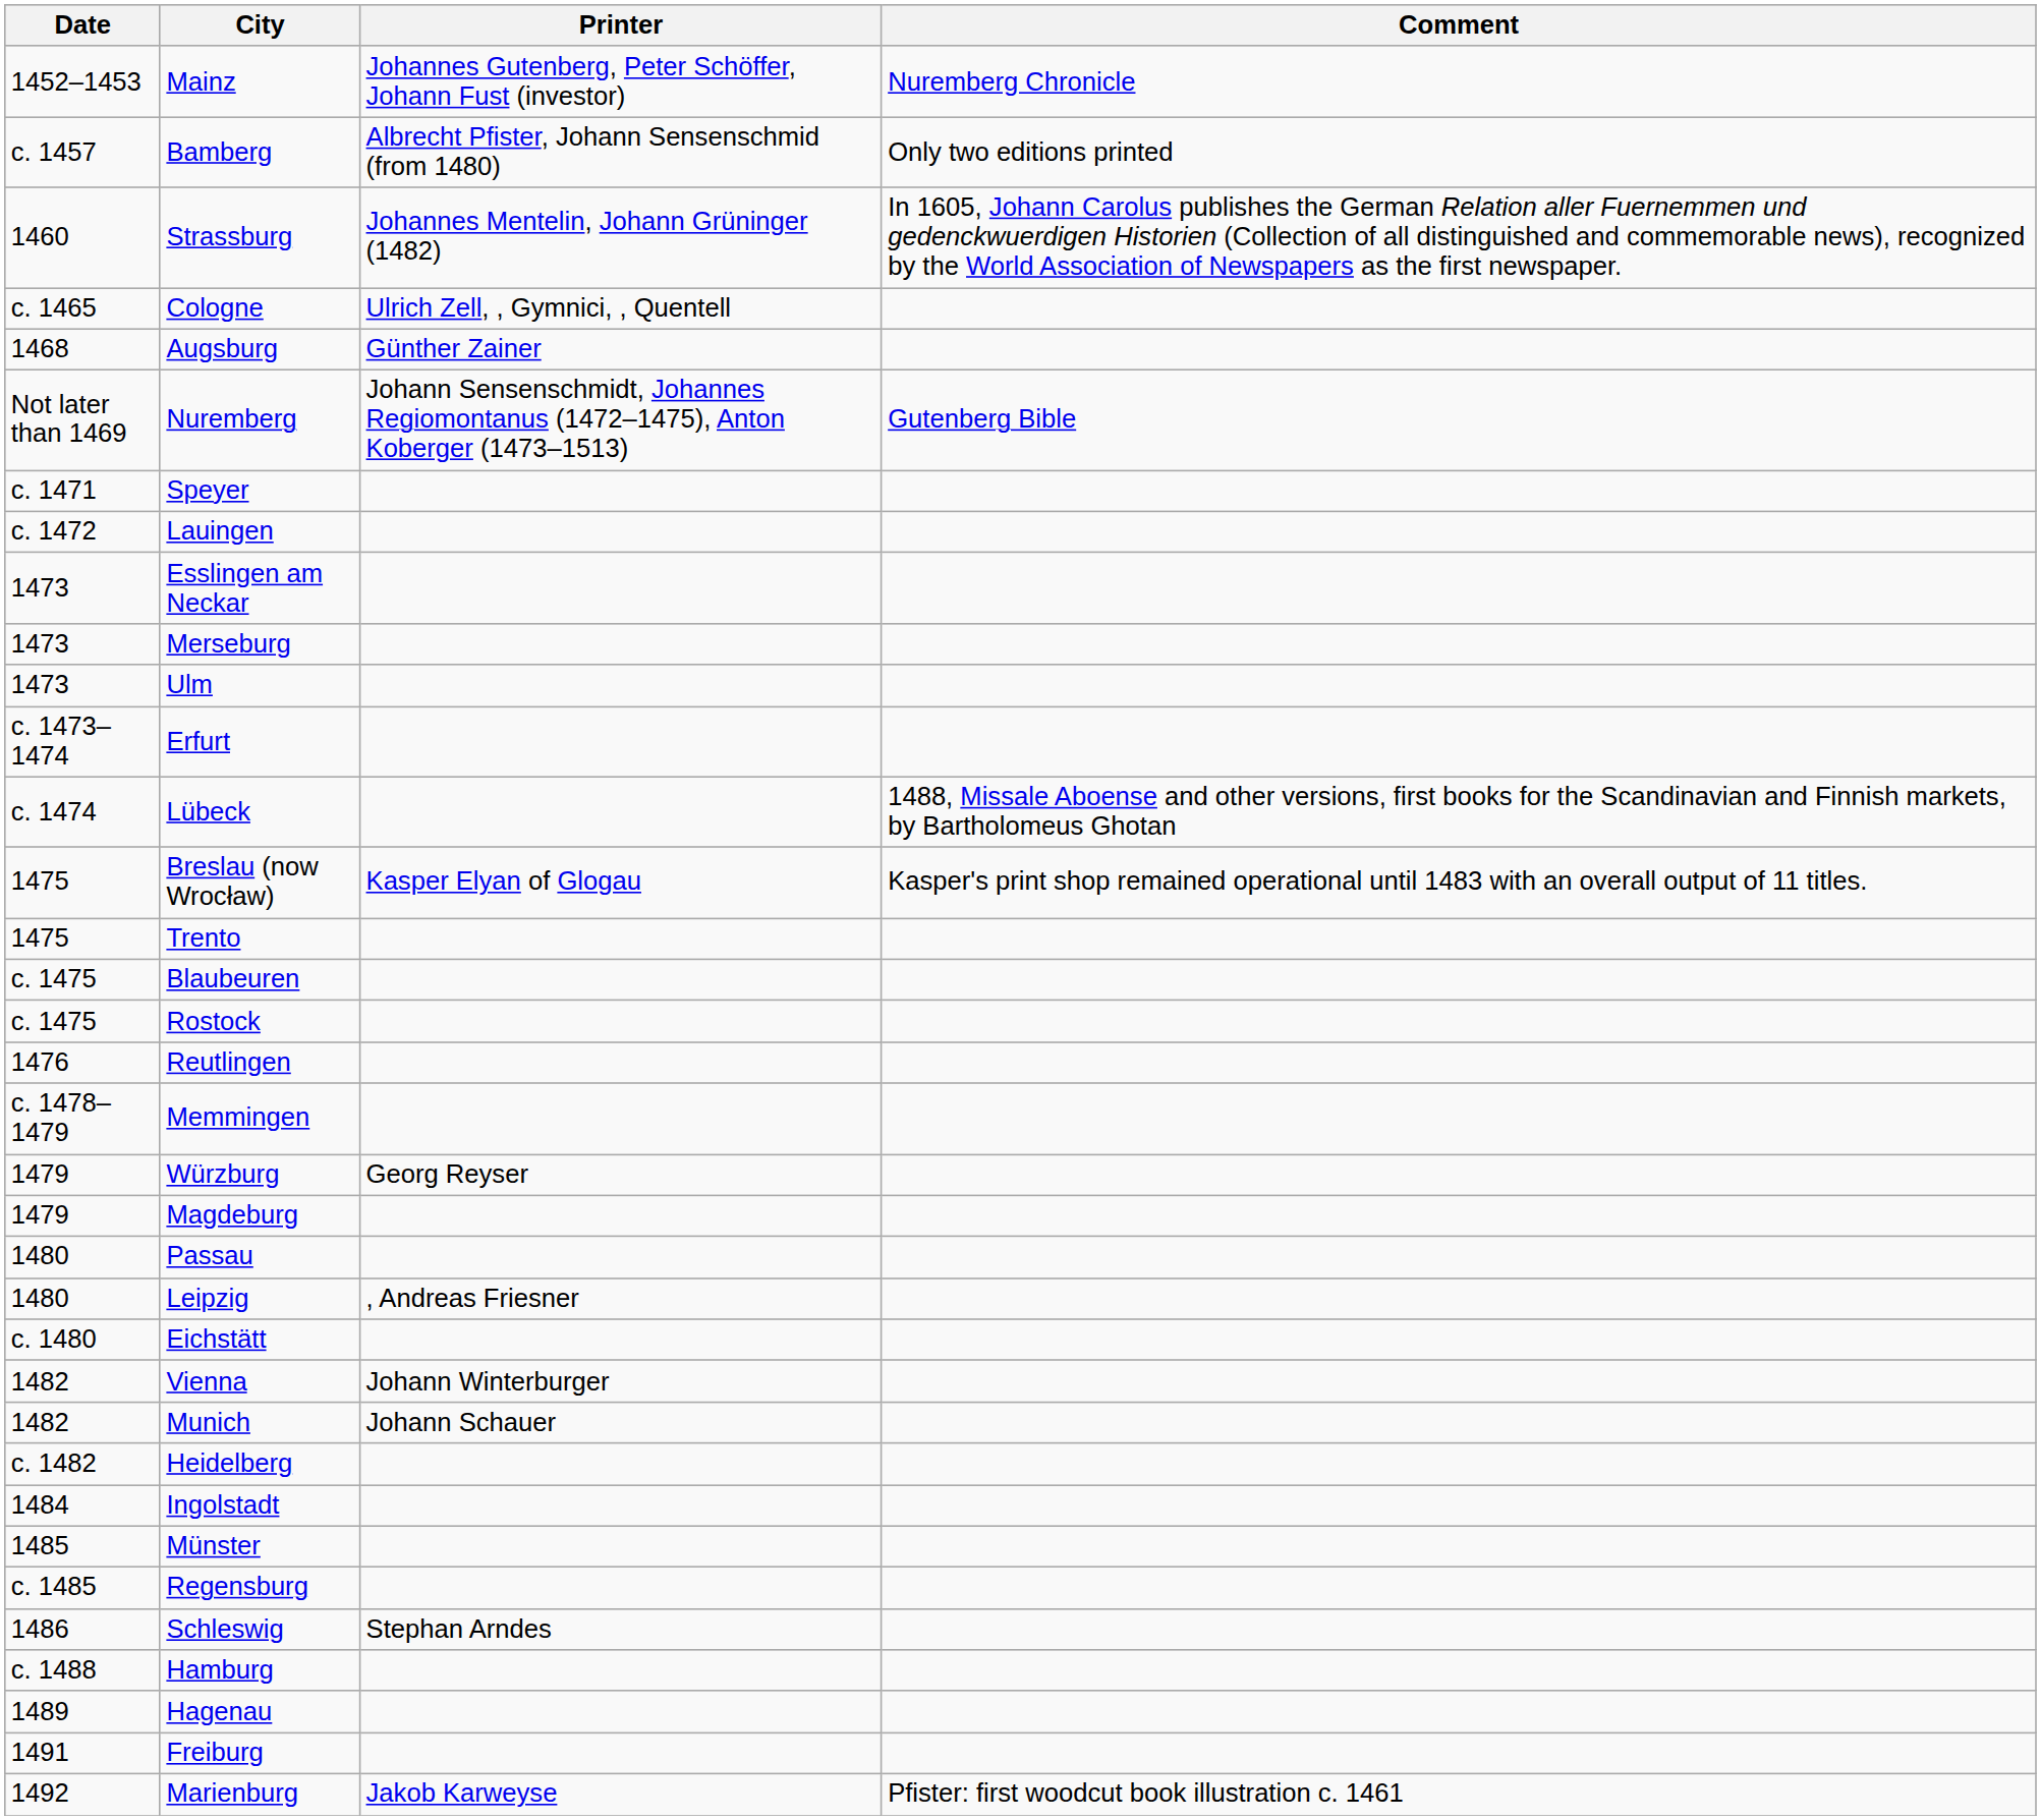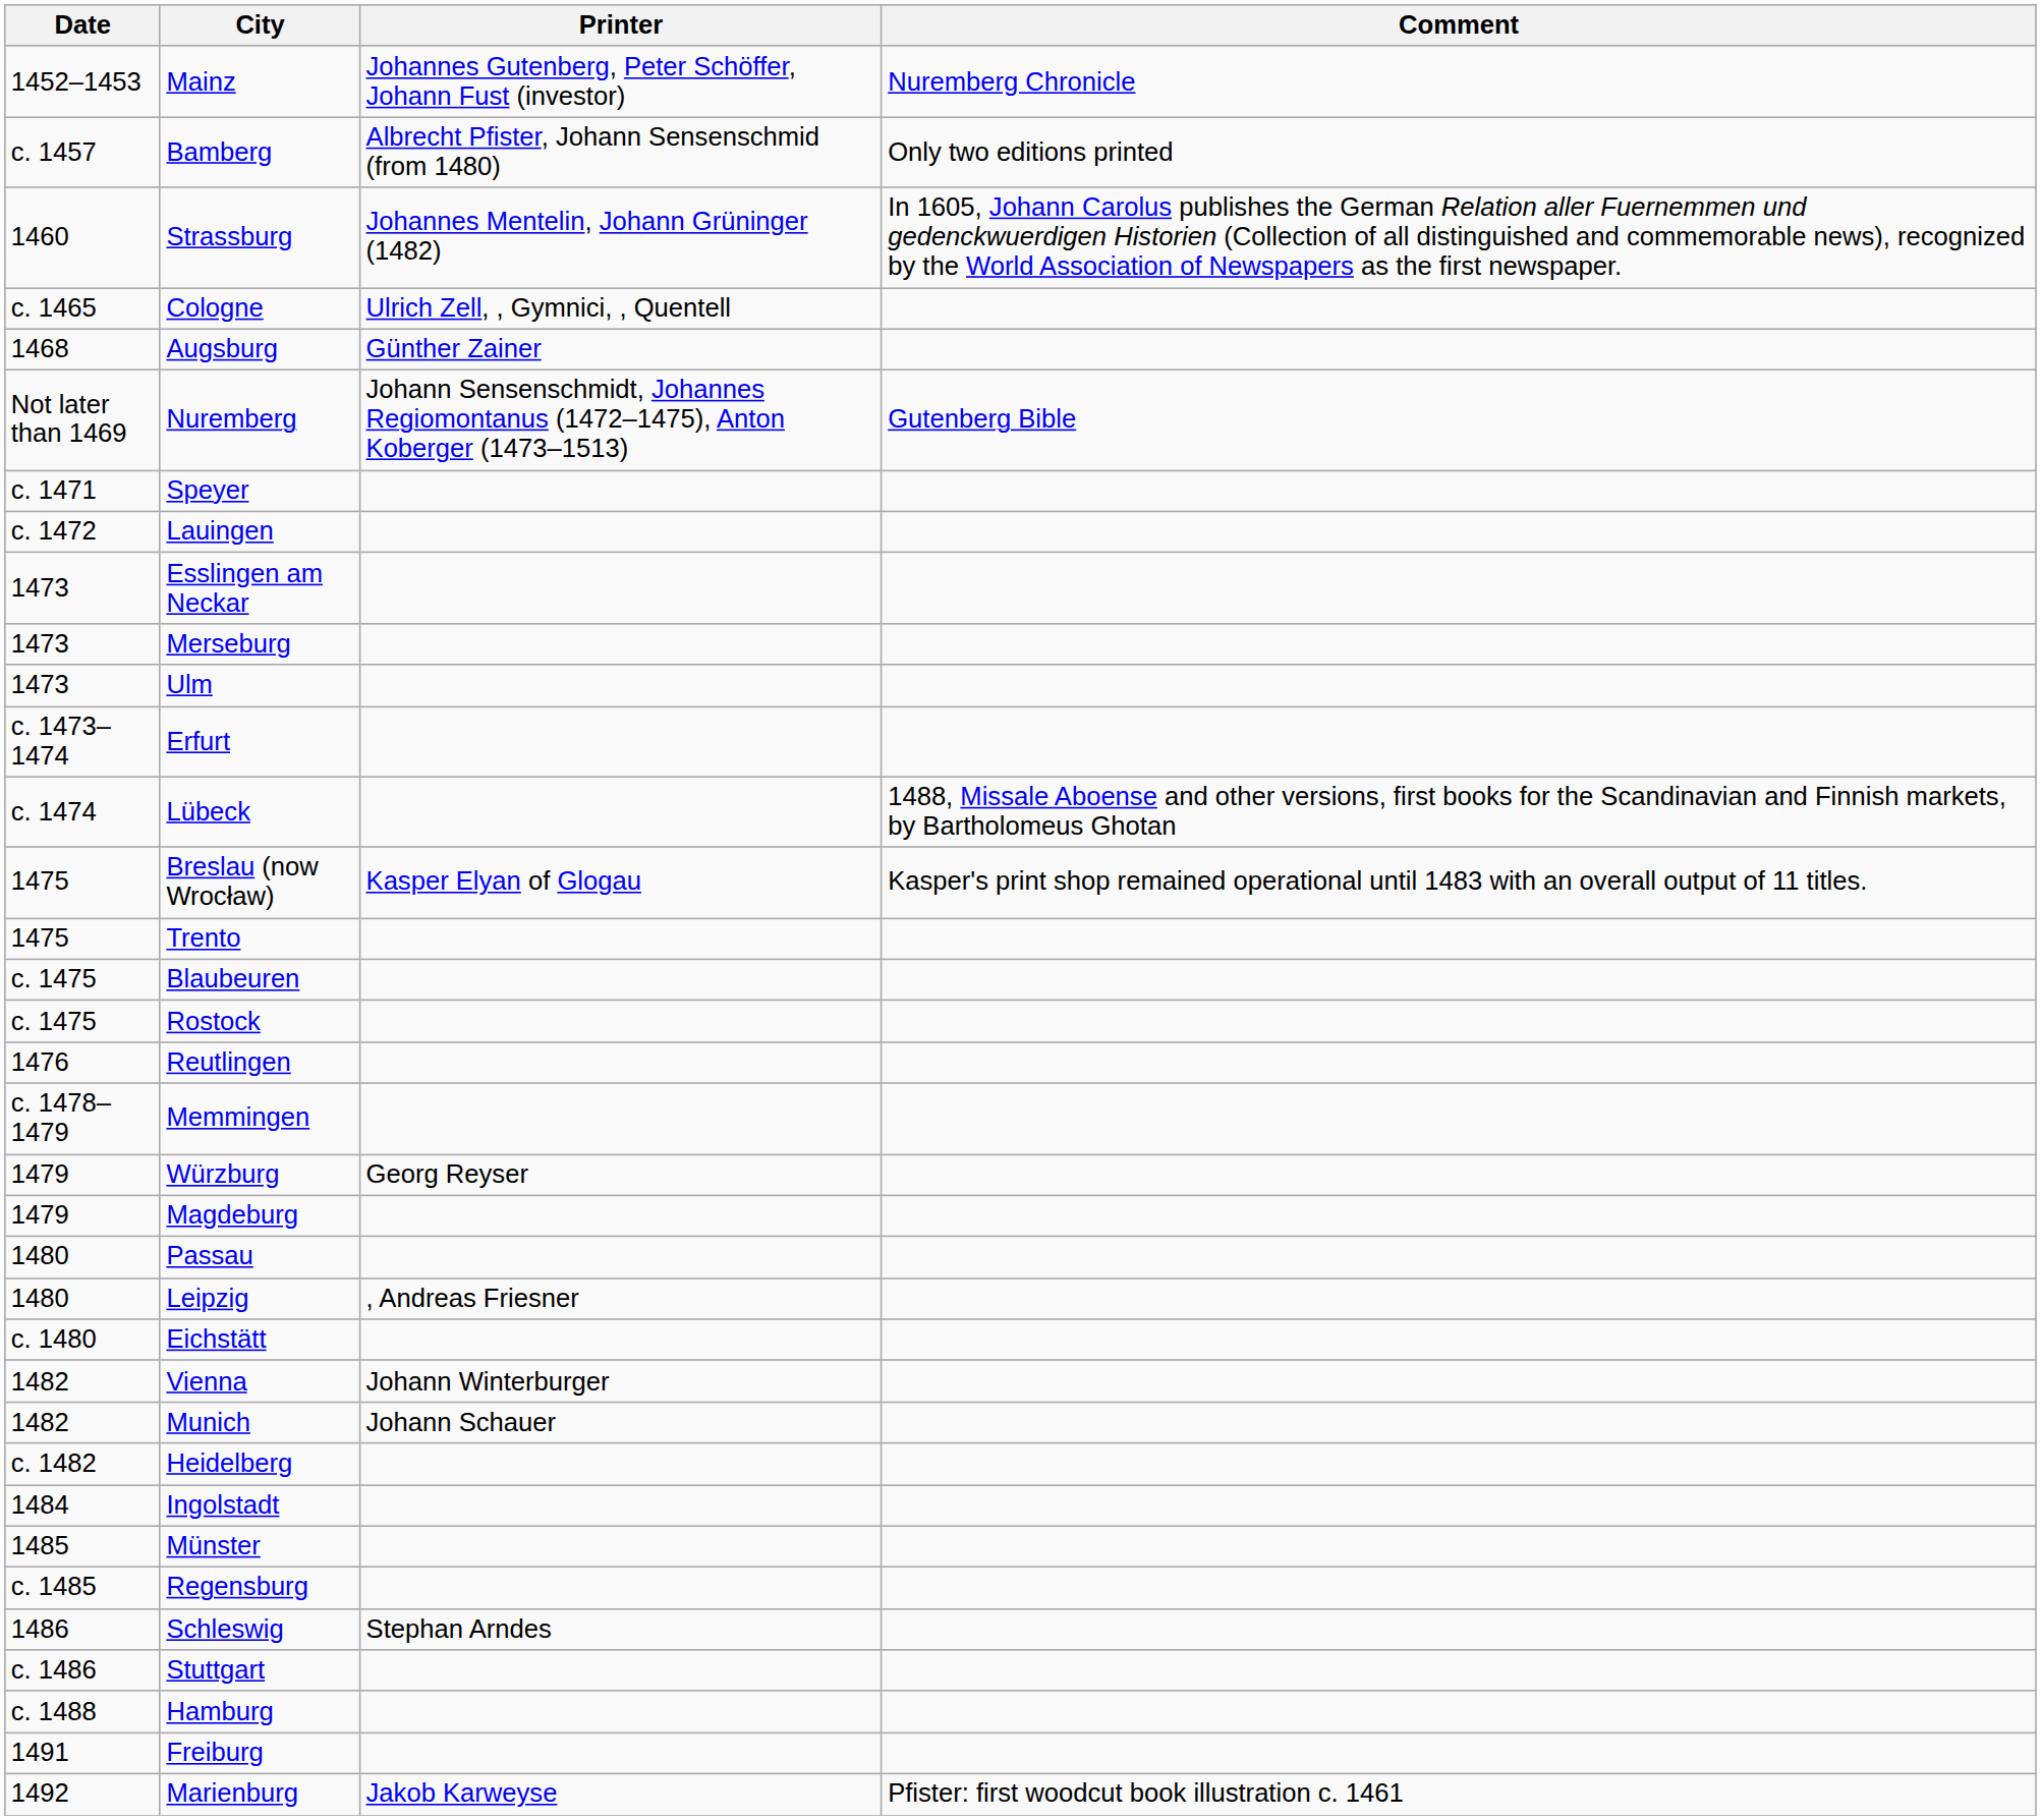 <table class="wikitable">
 <tr>
 <th>Date</th>
 <th>City</th>
 <th>Printer </th>
 <th>Comment</th>
 </tr>
 <tr>
 <td>1452–1453</td>
 <td><a href='#'>Mainz</a></td>
 <td><a href='#'>Johannes Gutenberg</a>, <a href='#'>Peter Schöffer</a>, <a href='#'>Johann Fust</a> (investor)</td>
 <td><a href='#'>Nuremberg Chronicle</a></td>
 </tr>
 <tr>
 <td>c. 1457</td>
 <td><a href='#'>Bamberg</a></td>
 <td><a href='#'>Albrecht Pfister</a>, Johann Sensenschmid (from 1480)</td>
 <td>Only two editions printed</td>
 </tr>
 <tr>
 <td>1460</td>
 <td><a href='#'>Strassburg</a></td>
 <td><a href='#'>Johannes Mentelin</a>, <a href='#'>Johann Grüninger</a> (1482)</td>
 <td>In 1605, <a href='#'>Johann Carolus</a> publishes the German <em>Relation aller Fuernemmen und gedenckwuerdigen Historien</em> (Collection of all distinguished and commemorable news), recognized by the <a href='#'>World Association of Newspapers</a> as the first newspaper.</td>
 </tr>
 <tr>
 <td>c. 1465</td>
 <td><a href='#'>Cologne</a></td>
 <td><a href='#'>Ulrich Zell</a>, , Gymnici, , Quentell</td>
 <td></td>
 </tr>
 <tr>
 <td>1468</td>
 <td><a href='#'>Augsburg</a></td>
 <td><a href='#'>Günther Zainer</a></td>
 <td></td>
 </tr>
 <tr>
 <td>Not later than 1469</td>
 <td><a href='#'>Nuremberg</a></td>
 <td>Johann Sensenschmidt, <a href='#'>Johannes Regiomontanus</a> (1472–1475), <a href='#'>Anton Koberger</a> (1473–1513)</td>
 <td><a href='#'>Gutenberg Bible</a></td>
 </tr>
 <tr>
 <td>c. 1471</td>
 <td><a href='#'>Speyer</a></td>
 <td></td>
 <td></td>
 </tr>
 <tr>
 <td>c. 1472</td>
 <td><a href='#'>Lauingen</a></td>
 <td></td>
 <td></td>
 </tr>
 <tr>
 <td>1473</td>
 <td><a href='#'>Esslingen am Neckar</a></td>
 <td></td>
 <td></td>
 </tr>
 <tr>
 <td>1473</td>
 <td><a href='#'>Merseburg</a></td>
 <td></td>
 <td></td>
 </tr>
 <tr>
 <td>1473</td>
 <td><a href='#'>Ulm</a></td>
 <td></td>
 <td></td>
 </tr>
 <tr>
 <td>c. 1473–1474</td>
 <td><a href='#'>Erfurt</a></td>
 <td></td>
 <td></td>
 </tr>
 <tr>
 <td>c. 1474</td>
 <td><a href='#'>Lübeck</a></td>
 <td></td>
 <td>1488, <a href='#'>Missale Aboense</a> and other versions, first books for the Scandinavian and Finnish markets, by Bartholomeus Ghotan</td>
 </tr>
 <tr>
 <td>1475</td>
 <td><a href='#'>Breslau</a> (now Wrocław)</td>
 <td><a href='#'>Kasper Elyan</a> of <a href='#'>Glogau</a>	</td>
 <td>Kasper's print shop remained operational until 1483 with an overall output of 11 titles.</td>
 </tr>
 <tr>
 <td>1475</td>
 <td><a href='#'>Trento</a></td>
 <td></td>
 <td></td>
 </tr>
 <tr>
 <td>c. 1475</td>
 <td><a href='#'>Blaubeuren</a></td>
 <td></td>
 <td></td>
 </tr>
 <tr>
 <td>c. 1475</td>
 <td><a href='#'>Rostock</a></td>
 <td></td>
 <td></td>
 </tr>
 <tr>
 <td>1476</td>
 <td><a href='#'>Reutlingen</a></td>
 <td></td>
 <td></td>
 </tr>
 <tr>
 <td>c. 1478–1479</td>
 <td><a href='#'>Memmingen</a></td>
 <td></td>
 <td></td>
 </tr>
 <tr>
 <td>1479</td>
 <td><a href='#'>Würzburg</a></td>
 <td>Georg Reyser</td>
 <td></td>
 </tr>
 <tr>
 <td>1479</td>
 <td><a href='#'>Magdeburg</a></td>
 <td></td>
 <td></td>
 </tr>
 <tr>
 <td>1480</td>
 <td><a href='#'>Passau</a></td>
 <td></td>
 <td></td>
 </tr>
 <tr>
 <td>1480</td>
 <td><a href='#'>Leipzig</a></td>
 <td>, Andreas Friesner</td>
 <td></td>
 </tr>
 <tr>
 <td>c. 1480</td>
 <td><a href='#'>Eichstätt</a></td>
 <td></td>
 <td></td>
 </tr>
 <tr>
 <td>1482</td>
 <td><a href='#'>Vienna</a></td>
 <td>Johann Winterburger</td>
 <td></td>
 </tr>
 <tr>
 <td>1482</td>
 <td><a href='#'>Munich</a></td>
 <td>Johann Schauer</td>
 <td></td>
 </tr>
 <tr>
 <td>c. 1482</td>
 <td><a href='#'>Heidelberg</a></td>
 <td></td>
 <td></td>
 </tr>
 <tr>
 <td>1484</td>
 <td><a href='#'>Ingolstadt</a></td>
 <td></td>
 <td></td>
 </tr>
 <tr>
 <td>1485</td>
 <td><a href='#'>Münster</a></td>
 <td></td>
 <td></td>
 </tr>
 <tr>
 <td>c. 1485</td>
 <td><a href='#'>Regensburg</a></td>
 <td></td>
 <td></td>
 </tr>
 <tr>
 <td>1486</td>
 <td><a href='#'>Schleswig</a></td>
 <td>Stephan Arndes</td>
 <td></td>
 </tr>
 <tr>
-<td>c. 1488</td>
-<td><a href='#'>Hamburg</a></td>
+<td>c. 1486</td>
+<td><a href='#'>Stuttgart</a></td>
 <td></td>
 <td></td>
 </tr>
 <tr>
-<td>1489</td>
-<td><a href='#'>Hagenau</a></td>
+<td>c. 1488</td>
+<td><a href='#'>Hamburg</a></td>
 <td></td>
 <td></td>
 </tr>
 <tr>
 <td>1491</td>
 <td><a href='#'>Freiburg</a></td>
 <td></td>
 <td></td>
 </tr>
 <tr>
 <td>1492</td>
 <td><a href='#'>Marienburg</a></td>
 <td><a href='#'>Jakob Karweyse</a></td>
 <td>Pfister: first woodcut book illustration c. 1461</td>
 </tr>
 </table>
